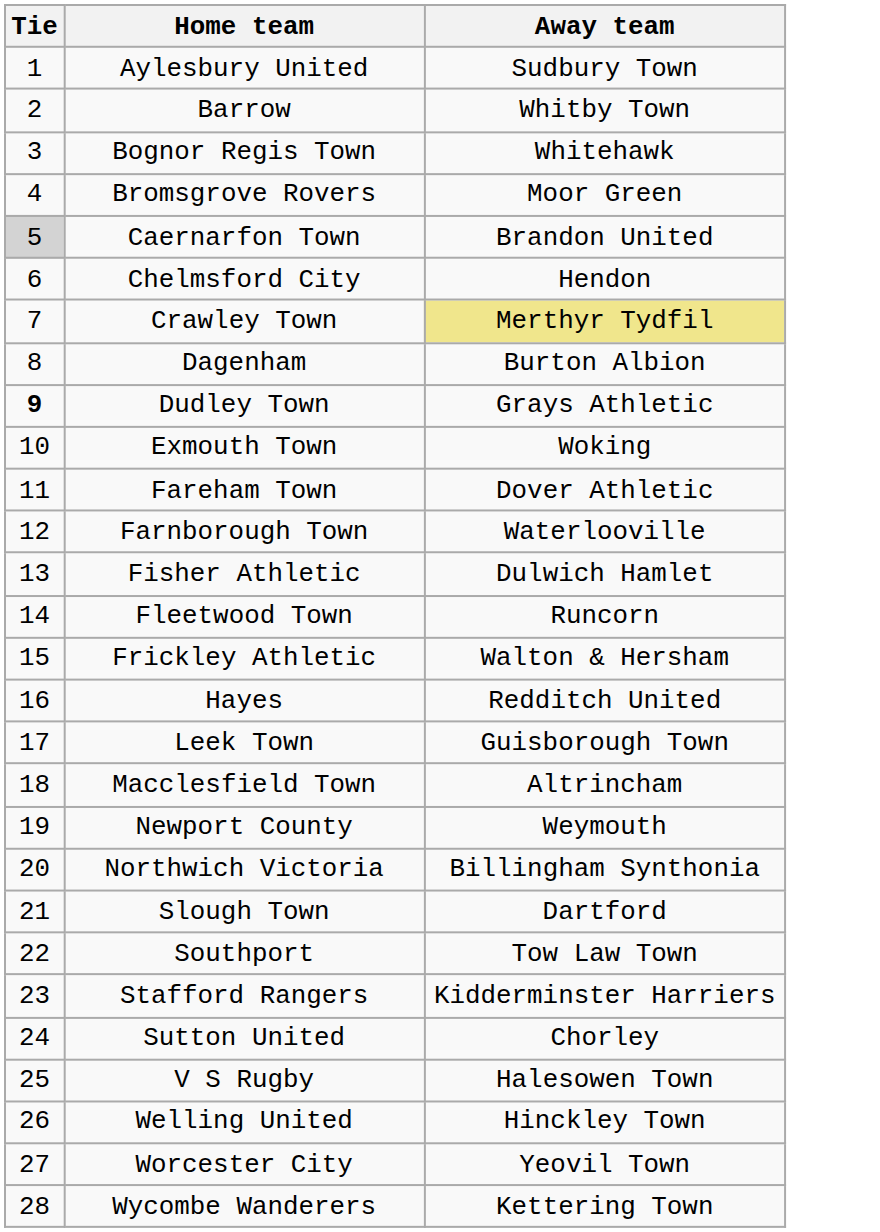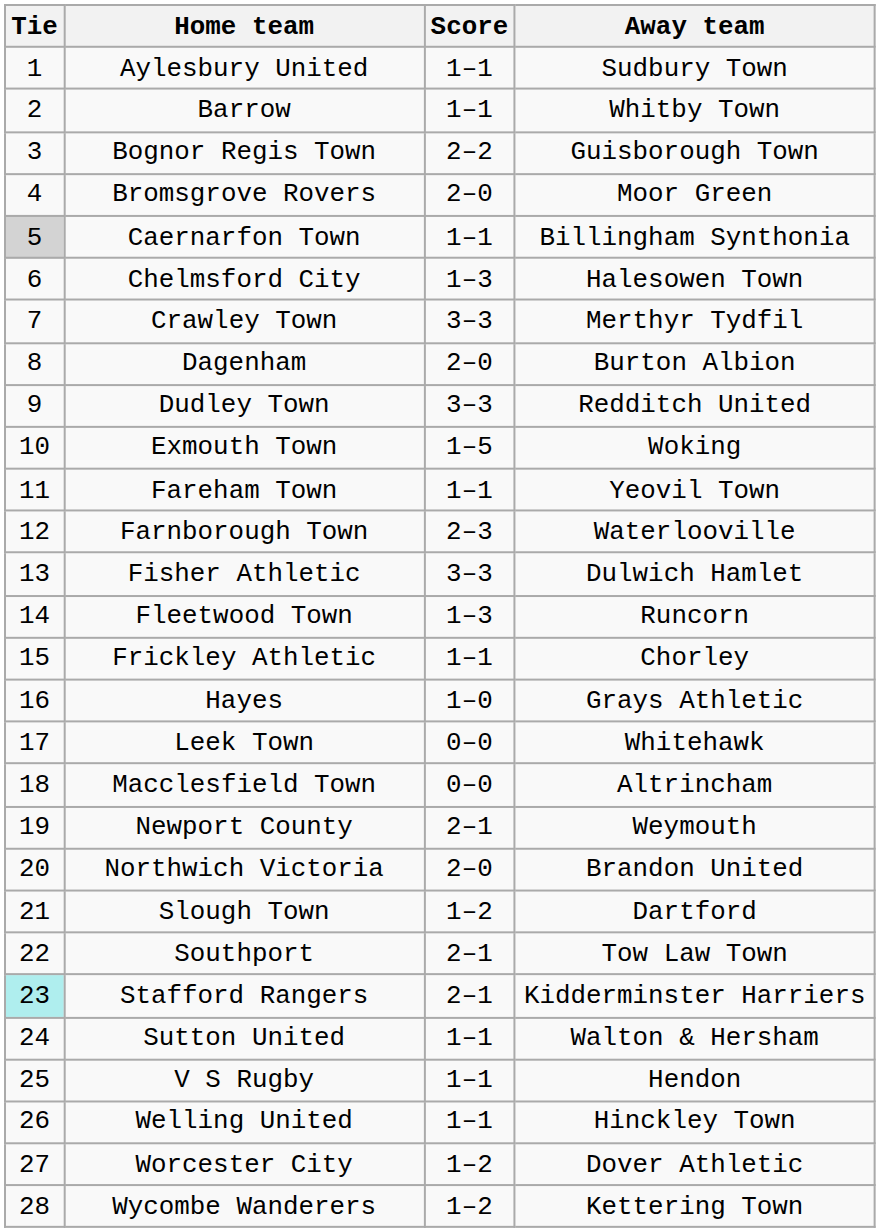 <table class="wikitable" style="text-align:center;">
 <tr>
 <th width=20>Tie</th>
 <th width=175>Home team</th>
+<th width=20>Score</th>
 <th width=175>Away team</th>
 </tr>
 <tr>
 <td>1</td>
 <td>Aylesbury United</td>
+<td>1–1</td>
 <td>Sudbury Town</td>
 </tr>
 <tr>
 <td>2</td>
 <td>Barrow</td>
+<td>1–1</td>
 <td>Whitby Town</td>
 </tr>
 <tr>
 <td>3</td>
 <td>Bognor Regis Town</td>
-<td>Whitehawk</td>
+<td>2–2</td>
+<td>Guisborough Town</td>
 </tr>
 <tr>
 <td>4</td>
 <td>Bromsgrove Rovers</td>
+<td>2–0</td>
 <td>Moor Green</td>
 </tr>
 <tr>
 <td style="background: lightgrey;">5</td>
 <td>Caernarfon Town</td>
-<td>Brandon United</td>
+<td>1–1</td>
+<td>Billingham Synthonia</td>
 </tr>
 <tr>
 <td>6</td>
 <td>Chelmsford City</td>
-<td>Hendon</td>
+<td>1–3</td>
+<td>Halesowen Town</td>
 </tr>
 <tr>
 <td>7</td>
 <td>Crawley Town</td>
-<td style="background: khaki;">Merthyr Tydfil</td>
+<td>3–3</td>
+<td>Merthyr Tydfil</td>
 </tr>
 <tr>
 <td>8</td>
 <td>Dagenham</td>
+<td>2–0</td>
 <td>Burton Albion</td>
 </tr>
 <tr>
-<td><strong>9</strong></td>
+<td>9</td>
 <td>Dudley Town</td>
-<td>Grays Athletic</td>
+<td>3–3</td>
+<td>Redditch United</td>
 </tr>
 <tr>
 <td>10</td>
 <td>Exmouth Town</td>
+<td>1–5</td>
 <td>Woking</td>
 </tr>
 <tr>
 <td>11</td>
 <td>Fareham Town</td>
-<td>Dover Athletic</td>
+<td>1–1</td>
+<td>Yeovil Town</td>
 </tr>
 <tr>
 <td>12</td>
 <td>Farnborough Town</td>
+<td>2–3</td>
 <td>Waterlooville</td>
 </tr>
 <tr>
 <td>13</td>
 <td>Fisher Athletic</td>
+<td>3–3</td>
 <td>Dulwich Hamlet</td>
 </tr>
 <tr>
 <td>14</td>
 <td>Fleetwood Town</td>
+<td>1–3</td>
 <td>Runcorn</td>
 </tr>
 <tr>
 <td>15</td>
 <td>Frickley Athletic</td>
-<td>Walton & Hersham</td>
+<td>1–1</td>
+<td>Chorley</td>
 </tr>
 <tr>
 <td>16</td>
 <td>Hayes</td>
-<td>Redditch United</td>
+<td>1–0</td>
+<td>Grays Athletic</td>
 </tr>
 <tr>
 <td>17</td>
 <td>Leek Town</td>
-<td>Guisborough Town</td>
+<td>0–0</td>
+<td>Whitehawk</td>
 </tr>
 <tr>
 <td>18</td>
 <td>Macclesfield Town</td>
+<td>0–0</td>
 <td>Altrincham</td>
 </tr>
 <tr>
 <td>19</td>
 <td>Newport County</td>
+<td>2–1</td>
 <td>Weymouth</td>
 </tr>
 <tr>
 <td>20</td>
 <td>Northwich Victoria</td>
-<td>Billingham Synthonia</td>
+<td>2–0</td>
+<td>Brandon United</td>
 </tr>
 <tr>
 <td>21</td>
 <td>Slough Town</td>
+<td>1–2</td>
 <td>Dartford</td>
 </tr>
 <tr>
 <td>22</td>
 <td>Southport</td>
+<td>2–1</td>
 <td>Tow Law Town</td>
 </tr>
 <tr>
-<td>23</td>
+<td style="background: paleturquoise;">23</td>
 <td>Stafford Rangers</td>
+<td>2–1</td>
 <td>Kidderminster Harriers</td>
 </tr>
 <tr>
 <td>24</td>
 <td>Sutton United</td>
-<td>Chorley</td>
+<td>1–1</td>
+<td>Walton & Hersham</td>
 </tr>
 <tr>
 <td>25</td>
 <td>V S Rugby</td>
-<td>Halesowen Town</td>
+<td>1–1</td>
+<td>Hendon</td>
 </tr>
 <tr>
 <td>26</td>
 <td>Welling United</td>
+<td>1–1</td>
 <td>Hinckley Town</td>
 </tr>
 <tr>
 <td>27</td>
 <td>Worcester City</td>
-<td>Yeovil Town</td>
+<td>1–2</td>
+<td>Dover Athletic</td>
 </tr>
 <tr>
 <td>28</td>
 <td>Wycombe Wanderers</td>
+<td>1–2</td>
 <td>Kettering Town</td>
 </tr>
 </table>
